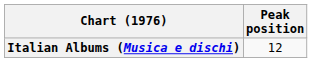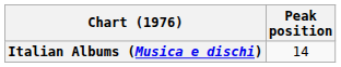 <table class="wikitable plainrowheaders" style="text-align:center">
 <tr>
 <th scope="col">Chart (1976)</th>
 <th scope="col">Peak<br>position</th>
 </tr>
 <tr>
 <th scope="row">Italian Albums (<em><a href='#'>Musica e dischi</a></em>)</th>
-<td>12</td>
+<td>14</td>
 </tr>
 </table>
